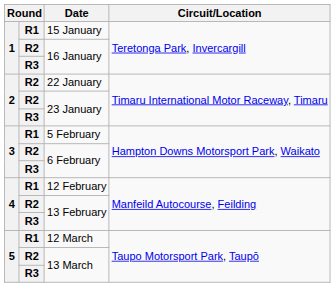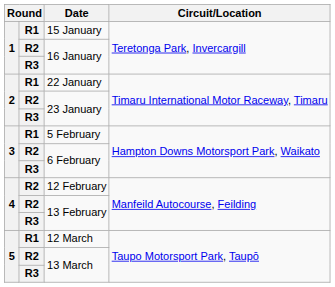 <table class="wikitable" style="font-size: 85%;">
 <tr>
 <th colspan=2>Round</th>
 <th>Date</th>
 <th>Circuit/Location</th>
 </tr>
 <tr>
 <th rowspan=3>1</th>
 <th>R1</th>
 <td>15 January</td>
 <td rowspan=3> <a href='#'>Teretonga Park</a>, <a href='#'>Invercargill</a></td>
 </tr>
 <tr>
 <th>R2</th>
 <td rowspan=2>16 January</td>
 </tr>
 <tr>
 <th>R3</th>
 </tr>
 <tr>
 <th rowspan=3>2</th>
-<th>R2</th>
+<th>R1</th>
 <td>22 January</td>
 <td rowspan=3> <a href='#'>Timaru International Motor Raceway</a>, <a href='#'>Timaru</a></td>
 </tr>
 <tr>
 <th>R2</th>
 <td rowspan=2>23 January</td>
 </tr>
 <tr>
 <th>R3</th>
 </tr>
 <tr>
 <th rowspan=3>3</th>
 <th>R1</th>
 <td>5 February</td>
 <td rowspan=3> <a href='#'>Hampton Downs Motorsport Park</a>, <a href='#'>Waikato</a></td>
 </tr>
 <tr>
 <th>R2</th>
 <td rowspan=2>6 February</td>
 </tr>
 <tr>
 <th>R3</th>
 </tr>
 <tr>
 <th rowspan=3>4</th>
-<th>R1</th>
+<th>R2</th>
 <td>12 February</td>
 <td rowspan=3> <a href='#'>Manfeild Autocourse</a>, <a href='#'>Feilding</a></td>
 </tr>
 <tr>
 <th>R2</th>
 <td rowspan=2>13 February</td>
 </tr>
 <tr>
 <th>R3</th>
 </tr>
 <tr>
 <th rowspan=3>5</th>
 <th>R1</th>
 <td>12 March</td>
 <td rowspan=3> <a href='#'>Taupo Motorsport Park</a>, <a href='#'>Taupō</a></td>
 </tr>
 <tr>
 <th>R2</th>
 <td rowspan=2>13 March</td>
 </tr>
 <tr>
 <th>R3</th>
 </tr>
 </table>
